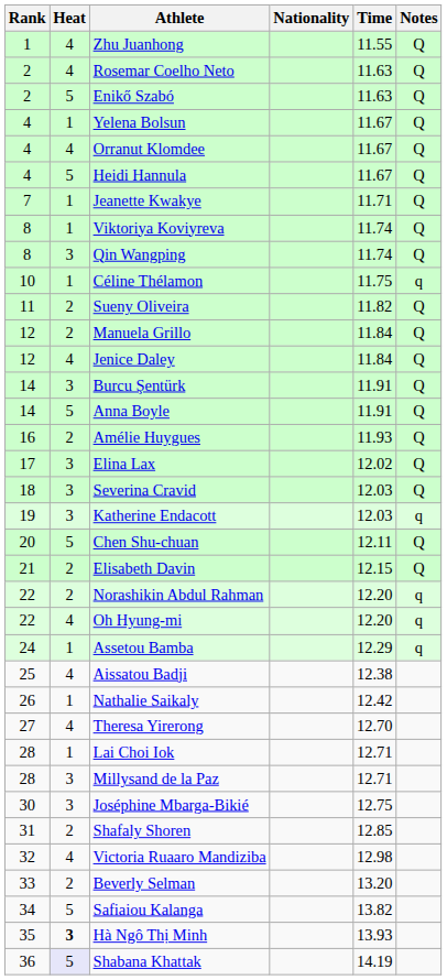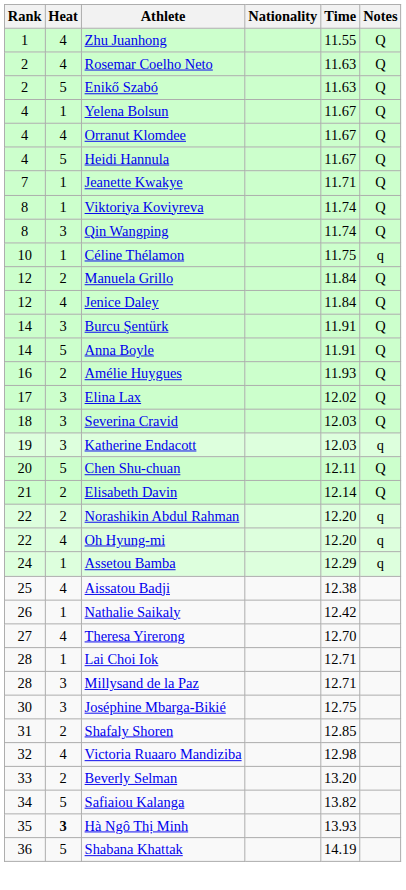 <table class="wikitable sortable" style="text-align:center;font-size:95%">
 <tr>
 <th>Rank</th>
 <th>Heat</th>
 <th>Athlete</th>
 <th>Nationality</th>
 <th>Time</th>
 <th>Notes</th>
 </tr>
 <tr bgcolor=ccffcc>
 <td>1</td>
 <td>4</td>
 <td align="left"><a href='#'>Zhu Juanhong</a></td>
 <td align=left></td>
 <td>11.55</td>
 <td>Q</td>
 </tr>
 <tr bgcolor=ccffcc>
 <td>2</td>
 <td>4</td>
 <td align="left"><a href='#'>Rosemar Coelho Neto</a></td>
 <td align=left></td>
 <td>11.63</td>
 <td>Q</td>
 </tr>
 <tr bgcolor=ccffcc>
 <td>2</td>
 <td>5</td>
 <td align="left"><a href='#'>Enikő Szabó</a></td>
 <td align=left></td>
 <td>11.63</td>
 <td>Q</td>
 </tr>
 <tr bgcolor=ccffcc>
 <td>4</td>
 <td>1</td>
 <td align="left"><a href='#'>Yelena Bolsun</a></td>
 <td align=left></td>
 <td>11.67</td>
 <td>Q</td>
 </tr>
 <tr bgcolor=ccffcc>
 <td>4</td>
 <td>4</td>
 <td align="left"><a href='#'>Orranut Klomdee</a></td>
 <td align=left></td>
 <td>11.67</td>
 <td>Q</td>
 </tr>
 <tr bgcolor=ccffcc>
 <td>4</td>
 <td>5</td>
 <td align="left"><a href='#'>Heidi Hannula</a></td>
 <td align=left></td>
 <td>11.67</td>
 <td>Q</td>
 </tr>
 <tr bgcolor=ccffcc>
 <td>7</td>
 <td>1</td>
 <td align="left"><a href='#'>Jeanette Kwakye</a></td>
 <td align=left></td>
 <td>11.71</td>
 <td>Q</td>
 </tr>
 <tr bgcolor=ccffcc>
 <td>8</td>
 <td>1</td>
 <td align="left"><a href='#'>Viktoriya Koviyreva</a></td>
 <td align=left></td>
 <td>11.74</td>
 <td>Q</td>
 </tr>
 <tr bgcolor=ccffcc>
 <td>8</td>
 <td>3</td>
 <td align="left"><a href='#'>Qin Wangping</a></td>
 <td align=left></td>
 <td>11.74</td>
 <td>Q</td>
 </tr>
 <tr bgcolor=ccffcc>
 <td>10</td>
 <td>1</td>
 <td align="left"><a href='#'>Céline Thélamon</a></td>
 <td align=left></td>
 <td>11.75</td>
 <td>q</td>
 </tr>
 <tr bgcolor=ccffcc>
-<td>11</td>
-<td>2</td>
-<td align="left"><a href='#'>Sueny Oliveira</a></td>
-<td align=left></td>
-<td>11.82</td>
-<td>Q</td>
-</tr>
-<tr bgcolor=ccffcc>
 <td>12</td>
 <td>2</td>
 <td align="left"><a href='#'>Manuela Grillo</a></td>
 <td align=left></td>
 <td>11.84</td>
 <td>Q</td>
 </tr>
 <tr bgcolor=ccffcc>
 <td>12</td>
 <td>4</td>
 <td align="left"><a href='#'>Jenice Daley</a></td>
 <td align=left></td>
 <td>11.84</td>
 <td>Q</td>
 </tr>
 <tr bgcolor=ccffcc>
 <td>14</td>
 <td>3</td>
 <td align="left"><a href='#'>Burcu Şentürk</a></td>
 <td align=left></td>
 <td>11.91</td>
 <td>Q</td>
 </tr>
 <tr bgcolor=ccffcc>
 <td>14</td>
 <td>5</td>
 <td align="left"><a href='#'>Anna Boyle</a></td>
 <td align=left></td>
 <td>11.91</td>
 <td>Q</td>
 </tr>
 <tr bgcolor=ccffcc>
 <td>16</td>
 <td>2</td>
 <td align="left"><a href='#'>Amélie Huygues</a></td>
 <td align=left></td>
 <td>11.93</td>
 <td>Q</td>
 </tr>
 <tr bgcolor=ccffcc>
 <td>17</td>
 <td>3</td>
 <td align="left"><a href='#'>Elina Lax</a></td>
 <td align=left></td>
 <td>12.02</td>
 <td>Q</td>
 </tr>
 <tr bgcolor=ccffcc>
 <td>18</td>
 <td>3</td>
 <td align="left"><a href='#'>Severina Cravid</a></td>
 <td align=left></td>
 <td>12.03</td>
 <td>Q</td>
 </tr>
 <tr bgcolor=ddffdd>
 <td>19</td>
 <td>3</td>
 <td align="left"><a href='#'>Katherine Endacott</a></td>
 <td align=left></td>
 <td>12.03</td>
 <td>q</td>
 </tr>
 <tr bgcolor=ccffcc>
 <td>20</td>
 <td>5</td>
 <td align="left"><a href='#'>Chen Shu-chuan</a></td>
 <td align=left></td>
 <td>12.11</td>
 <td>Q</td>
 </tr>
 <tr bgcolor=ccffcc>
 <td>21</td>
 <td>2</td>
 <td align="left"><a href='#'>Elisabeth Davin</a></td>
 <td align=left></td>
-<td>12.15</td>
+<td>12.14</td>
 <td>Q</td>
 </tr>
 <tr bgcolor=ddffdd>
 <td>22</td>
 <td>2</td>
 <td align="left"><a href='#'>Norashikin Abdul Rahman</a></td>
 <td align=left></td>
 <td>12.20</td>
 <td>q</td>
 </tr>
 <tr bgcolor=ddffdd>
 <td>22</td>
 <td>4</td>
 <td align="left"><a href='#'>Oh Hyung-mi</a></td>
 <td align=left></td>
 <td>12.20</td>
 <td>q</td>
 </tr>
 <tr bgcolor=ddffdd>
 <td>24</td>
 <td>1</td>
 <td align="left"><a href='#'>Assetou Bamba</a></td>
 <td align=left></td>
 <td>12.29</td>
 <td>q</td>
 </tr>
 <tr>
 <td>25</td>
 <td>4</td>
 <td align="left"><a href='#'>Aissatou Badji</a></td>
 <td align=left></td>
 <td>12.38</td>
 <td></td>
 </tr>
 <tr>
 <td>26</td>
 <td>1</td>
 <td align="left"><a href='#'>Nathalie Saikaly</a></td>
 <td align=left></td>
 <td>12.42</td>
 <td></td>
 </tr>
 <tr>
 <td>27</td>
 <td>4</td>
 <td align="left"><a href='#'>Theresa Yirerong</a></td>
 <td align=left></td>
 <td>12.70</td>
 <td></td>
 </tr>
 <tr>
 <td>28</td>
 <td>1</td>
 <td align="left"><a href='#'>Lai Choi Iok</a></td>
 <td align=left></td>
 <td>12.71</td>
 <td></td>
 </tr>
 <tr>
 <td>28</td>
 <td>3</td>
 <td align="left"><a href='#'>Millysand de la Paz</a></td>
 <td align=left></td>
 <td>12.71</td>
 <td></td>
 </tr>
 <tr>
 <td>30</td>
 <td>3</td>
 <td align="left"><a href='#'>Joséphine Mbarga-Bikié</a></td>
 <td align=left></td>
 <td>12.75</td>
 <td></td>
 </tr>
 <tr>
 <td>31</td>
 <td>2</td>
 <td align="left"><a href='#'>Shafaly Shoren</a></td>
 <td align=left></td>
 <td>12.85</td>
 <td></td>
 </tr>
 <tr>
 <td>32</td>
 <td>4</td>
 <td align="left"><a href='#'>Victoria Ruaaro Mandiziba</a></td>
 <td align=left></td>
 <td>12.98</td>
 <td></td>
 </tr>
 <tr>
 <td>33</td>
 <td>2</td>
 <td align="left"><a href='#'>Beverly Selman</a></td>
 <td align=left></td>
 <td>13.20</td>
 <td></td>
 </tr>
 <tr>
 <td>34</td>
 <td>5</td>
 <td align="left"><a href='#'>Safiaiou Kalanga</a></td>
 <td align=left></td>
 <td>13.82</td>
 <td></td>
 </tr>
 <tr>
 <td>35</td>
 <td><strong>3</strong></td>
 <td align="left"><a href='#'>Hà Ngô Thị Minh</a></td>
 <td align=left></td>
 <td>13.93</td>
 <td></td>
 </tr>
 <tr>
 <td>36</td>
-<td style="background: lavender;">5</td>
+<td>5</td>
 <td align="left"><a href='#'>Shabana Khattak</a></td>
 <td align=left></td>
 <td>14.19</td>
 <td></td>
 </tr>
 </table>
